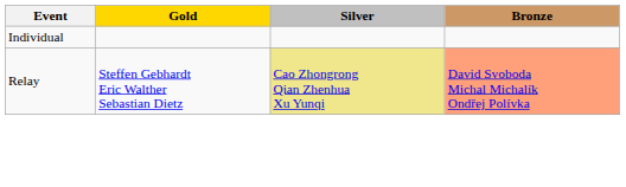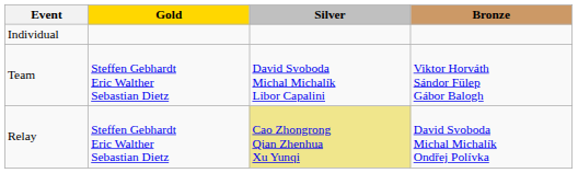 <table class="wikitable">
 <tr>
 <th width="100">Event</th>
 <th style="background-color:gold;" width="200"> Gold</th>
 <th style="background-color:silver;" width="200">Silver</th>
 <th style="background-color:#CC9966;" width="200"> Bronze</th>
 </tr>
 <tr>
 <td>Individual</td>
 <td></td>
 <td></td>
 <td></td>
 </tr>
 <tr>
+<td>Team</td>
+<td> <br> <a href='#'>Steffen Gebhardt</a><br> <a href='#'>Eric Walther</a><br> <a href='#'>Sebastian Dietz</a></td>
+<td> <br> <a href='#'>David Svoboda</a><br> <a href='#'>Michal Michalík</a><br> <a href='#'>Libor Capalini</a></td>
+<td> <br> <a href='#'>Viktor Horváth</a> <br> <a href='#'>Sándor Fülep</a><br> <a href='#'>Gábor Balogh</a></td>
+</tr>
+<tr>
 <td>Relay</td>
 <td> <br> <a href='#'>Steffen Gebhardt</a><br> <a href='#'>Eric Walther</a><br> <a href='#'>Sebastian Dietz</a></td>
 <td style="background: khaki;"> <br> <a href='#'>Cao Zhongrong</a> <br> <a href='#'>Qian Zhenhua</a><br> <a href='#'>Xu Yunqi</a></td>
-<td style="background: lightsalmon;"> <br> <a href='#'>David Svoboda</a><br> <a href='#'>Michal Michalík</a><br> <a href='#'>Ondřej Polívka</a></td>
+<td> <br> <a href='#'>David Svoboda</a><br> <a href='#'>Michal Michalík</a><br> <a href='#'>Ondřej Polívka</a></td>
 </tr>
 </table>
